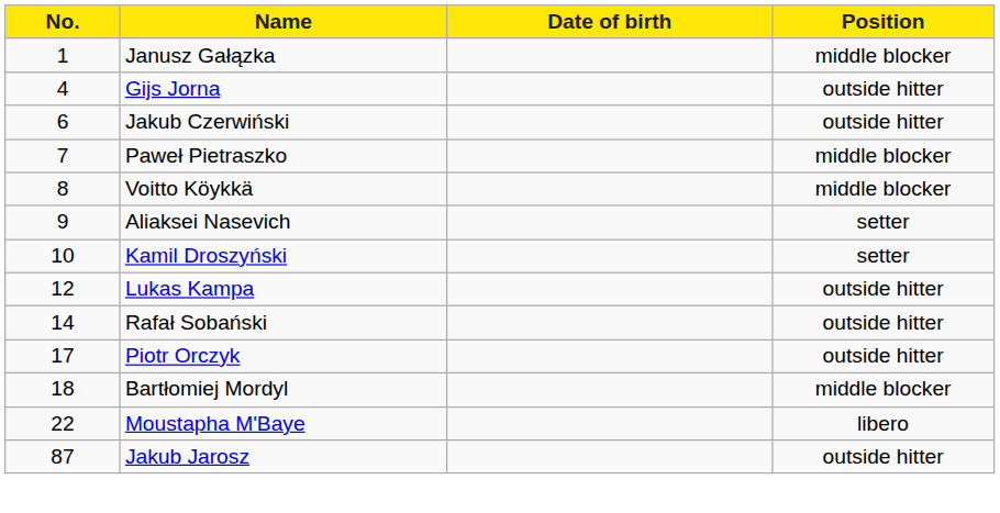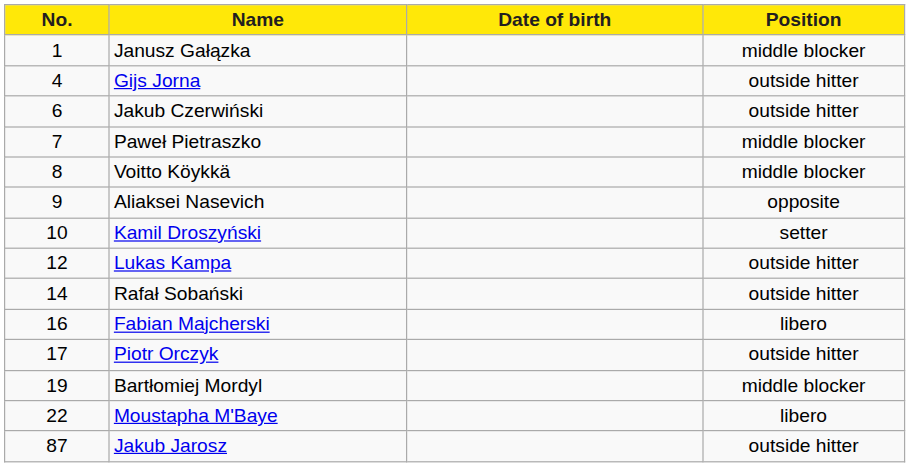 <table class="wikitable sortable" style="font-size:100%; text-align:center;">
 <tr>
 <th style="width:5em; color:#231E20; background-color:#FFE808">No.</th>
 <th style="width:15em; color:#231E20; background-color:#FFE808">Name</th>
 <th style="width:15em; color:#231E20; background-color:#FFE808">Date of birth</th>
 <th style="width:10em; color:#231E20; background-color:#FFE808">Position</th>
 </tr>
 <tr>
 <td>1</td>
 <td align=left> Janusz Gałązka</td>
 <td align=right></td>
 <td>middle blocker</td>
 </tr>
 <tr>
 <td>4</td>
 <td align=left> <a href='#'>Gijs Jorna</a></td>
 <td align=right></td>
 <td>outside hitter</td>
 </tr>
 <tr>
 <td>6</td>
 <td align=left> Jakub Czerwiński</td>
 <td align=right></td>
 <td>outside hitter</td>
 </tr>
 <tr>
 <td>7</td>
 <td align=left> Paweł Pietraszko</td>
 <td align=right></td>
 <td>middle blocker</td>
 </tr>
 <tr>
 <td>8</td>
 <td align=left> Voitto Köykkä</td>
 <td align=right></td>
 <td>middle blocker</td>
 </tr>
 <tr>
 <td>9</td>
 <td align=left> Aliaksei Nasevich</td>
 <td align=right></td>
-<td>setter</td>
+<td>opposite</td>
 </tr>
 <tr>
 <td>10</td>
 <td align=left> <a href='#'>Kamil Droszyński</a></td>
 <td align=right></td>
 <td>setter</td>
 </tr>
 <tr>
 <td>12</td>
 <td align=left> <a href='#'>Lukas Kampa</a></td>
 <td align=right></td>
 <td>outside hitter</td>
 </tr>
 <tr>
 <td>14</td>
 <td align=left> Rafał Sobański</td>
 <td align=right></td>
 <td>outside hitter</td>
 </tr>
 <tr>
+<td>16</td>
+<td align=left> <a href='#'>Fabian Majcherski</a></td>
+<td align=right></td>
+<td>libero</td>
+</tr>
+<tr>
 <td>17</td>
 <td align=left> <a href='#'>Piotr Orczyk</a></td>
 <td align=right></td>
 <td>outside hitter</td>
 </tr>
 <tr>
-<td>18</td>
+<td>19</td>
 <td align=left> Bartłomiej Mordyl</td>
 <td align=right></td>
 <td>middle blocker</td>
 </tr>
 <tr>
 <td>22</td>
 <td align=left> <a href='#'>Moustapha M'Baye</a></td>
 <td align=right></td>
 <td>libero</td>
 </tr>
 <tr>
 <td>87</td>
 <td align=left> <a href='#'>Jakub Jarosz</a></td>
 <td align=right></td>
 <td>outside hitter</td>
 </tr>
 </table>
